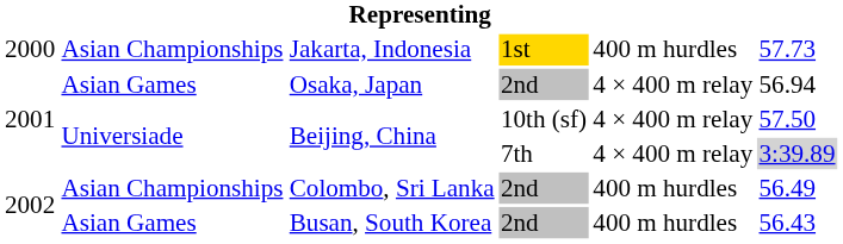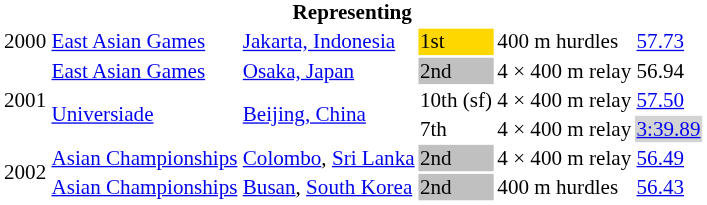 <table>
 <tr>
 <th colspan="6">Representing </th>
 </tr>
 <tr>
 <td>2000</td>
-<td><a href='#'>Asian Championships</a></td>
+<td><a href='#'>East Asian Games</a></td>
 <td><a href='#'>Jakarta, Indonesia</a></td>
 <td bgcolor="gold">1st</td>
 <td>400 m  hurdles</td>
 <td><a href='#'>57.73</a></td>
 </tr>
 <tr>
 <td rowspan=3>2001</td>
-<td><a href='#'>Asian Games</a></td>
+<td><a href='#'>East Asian Games</a></td>
 <td><a href='#'>Osaka, Japan</a></td>
 <td bgcolor="silver">2nd</td>
 <td>4 × 400 m relay</td>
 <td>56.94</td>
 </tr>
 <tr>
 <td rowspan=2><a href='#'>Universiade</a></td>
 <td rowspan=2><a href='#'>Beijing, China</a></td>
 <td>10th (sf)</td>
 <td>4 × 400 m relay</td>
 <td><a href='#'>57.50</a></td>
 </tr>
 <tr>
 <td>7th</td>
 <td>4 × 400 m relay</td>
 <td style="background: lightgrey;"><a href='#'>3:39.89</a></td>
 </tr>
 <tr>
 <td rowspan=2>2002</td>
 <td><a href='#'>Asian Championships</a></td>
 <td><a href='#'>Colombo</a>, <a href='#'>Sri Lanka</a></td>
 <td bgcolor="silver">2nd</td>
-<td>400 m  hurdles</td>
+<td>4 × 400 m relay</td>
 <td><a href='#'>56.49</a></td>
 </tr>
 <tr>
-<td><a href='#'>Asian Games</a></td>
+<td><a href='#'>Asian Championships</a></td>
 <td><a href='#'>Busan</a>, <a href='#'>South Korea</a></td>
 <td bgcolor="silver">2nd</td>
 <td>400 m  hurdles</td>
 <td><a href='#'>56.43</a></td>
 </tr>
 </table>
